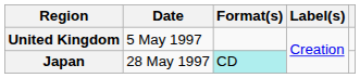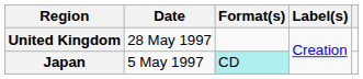 <table class="wikitable plainrowheaders">
 <tr>
 <th scope="col">Region</th>
 <th scope="col">Date</th>
 <th scope="col">Format(s)</th>
 <th scope="col">Label(s)</th>
 <th scope="col"></th>
 </tr>
 <tr>
 <th scope="row">United Kingdom</th>
-<td>5 May 1997</td>
+<td>28 May 1997</td>
 <td></td>
 <td rowspan="2"><a href='#'>Creation</a></td>
 <td></td>
 </tr>
 <tr>
 <th scope="row">Japan</th>
-<td>28 May 1997</td>
+<td>5 May 1997</td>
 <td style="background: paleturquoise;">CD</td>
 <td></td>
 </tr>
 </table>
